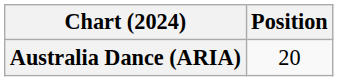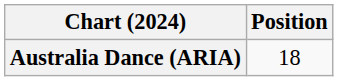 <table class="wikitable plainrowheaders" style="text-align:center">
 <tr>
 <th scope="col">Chart (2024)</th>
 <th scope="col">Position</th>
 </tr>
 <tr>
 <th scope="row">Australia Dance (ARIA)</th>
-<td>20</td>
+<td>18</td>
 </tr>
 </table>
